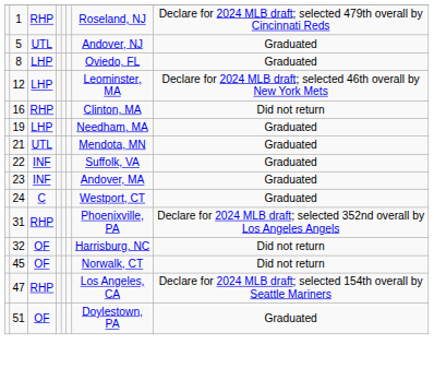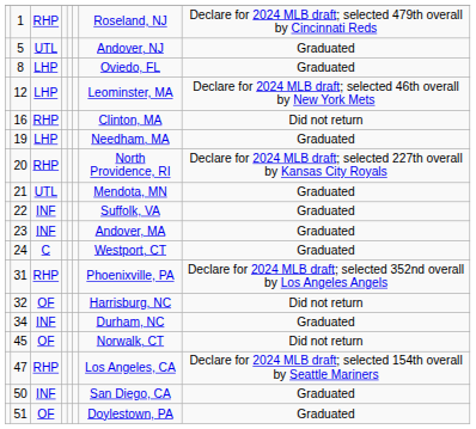 <table class="wikitable sortable" style="text-align: center">
 <tr align=center>
 </tr>
 <tr>
 <td></td>
 <td>1</td>
 <td><a href='#'>RHP</a></td>
 <td></td>
 <td></td>
 <td></td>
 <td><a href='#'>Roseland, NJ</a></td>
 <td>Declare for <a href='#'>2024 MLB draft</a>; selected 479th overall by <a href='#'>Cincinnati Reds</a></td>
 </tr>
 <tr>
 <td></td>
 <td>5</td>
 <td><a href='#'>UTL</a></td>
 <td></td>
 <td></td>
 <td></td>
 <td><a href='#'>Andover, NJ</a></td>
 <td>Graduated</td>
 </tr>
 <tr>
 <td></td>
 <td>8</td>
 <td><a href='#'>LHP</a></td>
 <td></td>
 <td></td>
 <td></td>
 <td><a href='#'>Oviedo, FL</a></td>
 <td>Graduated</td>
 </tr>
 <tr>
 <td></td>
 <td>12</td>
 <td><a href='#'>LHP</a></td>
 <td></td>
 <td></td>
 <td></td>
 <td><a href='#'>Leominster, MA</a></td>
 <td>Declare for <a href='#'>2024 MLB draft</a>; selected 46th overall by <a href='#'>New York Mets</a></td>
 </tr>
 <tr>
 <td></td>
 <td>16</td>
 <td><a href='#'>RHP</a></td>
 <td></td>
 <td></td>
 <td></td>
 <td><a href='#'>Clinton, MA</a></td>
 <td>Did not return</td>
 </tr>
 <tr>
 <td></td>
 <td>19</td>
 <td><a href='#'>LHP</a></td>
 <td></td>
 <td></td>
 <td></td>
 <td><a href='#'>Needham, MA</a></td>
 <td>Graduated</td>
 </tr>
 <tr>
 <td></td>
+<td>20</td>
+<td><a href='#'>RHP</a></td>
+<td></td>
+<td></td>
+<td></td>
+<td><a href='#'>North Providence, RI</a></td>
+<td>Declare for <a href='#'>2024 MLB draft</a>; selected 227th overall by <a href='#'>Kansas City Royals</a></td>
+</tr>
+<tr>
+<td></td>
 <td>21</td>
 <td><a href='#'>UTL</a></td>
 <td></td>
 <td></td>
 <td></td>
 <td><a href='#'>Mendota, MN</a></td>
 <td>Graduated</td>
 </tr>
 <tr>
 <td></td>
 <td>22</td>
 <td><a href='#'>INF</a></td>
 <td></td>
 <td></td>
 <td></td>
 <td><a href='#'>Suffolk, VA</a></td>
 <td>Graduated</td>
 </tr>
 <tr>
 <td></td>
 <td>23</td>
 <td><a href='#'>INF</a></td>
 <td></td>
 <td></td>
 <td></td>
 <td><a href='#'>Andover, MA</a></td>
 <td>Graduated</td>
 </tr>
 <tr>
 <td></td>
 <td>24</td>
 <td><a href='#'>C</a></td>
 <td></td>
 <td></td>
 <td></td>
 <td><a href='#'>Westport, CT</a></td>
 <td>Graduated</td>
 </tr>
 <tr>
 <td></td>
 <td>31</td>
 <td><a href='#'>RHP</a></td>
 <td></td>
 <td></td>
 <td></td>
 <td><a href='#'>Phoenixville, PA</a></td>
 <td>Declare for <a href='#'>2024 MLB draft</a>; selected 352nd overall by <a href='#'>Los Angeles Angels</a></td>
 </tr>
 <tr>
 <td></td>
 <td>32</td>
 <td><a href='#'>OF</a></td>
 <td></td>
 <td></td>
 <td></td>
 <td><a href='#'>Harrisburg, NC</a></td>
 <td>Did not return</td>
 </tr>
 <tr>
 <td></td>
+<td>34</td>
+<td><a href='#'>INF</a></td>
+<td></td>
+<td></td>
+<td></td>
+<td><a href='#'>Durham, NC</a></td>
+<td>Graduated</td>
+</tr>
+<tr>
+<td></td>
 <td>45</td>
 <td><a href='#'>OF</a></td>
 <td></td>
 <td></td>
 <td></td>
 <td><a href='#'>Norwalk, CT</a></td>
 <td>Did not return</td>
 </tr>
 <tr>
 <td></td>
 <td>47</td>
 <td><a href='#'>RHP</a></td>
 <td></td>
 <td></td>
 <td></td>
 <td><a href='#'>Los Angeles, CA</a></td>
 <td>Declare for <a href='#'>2024 MLB draft</a>; selected 154th overall by <a href='#'>Seattle Mariners</a></td>
 </tr>
 <tr>
 <td></td>
+<td>50</td>
+<td><a href='#'>INF</a></td>
+<td></td>
+<td></td>
+<td></td>
+<td><a href='#'>San Diego, CA</a></td>
+<td>Graduated</td>
+</tr>
+<tr>
+<td></td>
 <td>51</td>
 <td><a href='#'>OF</a></td>
 <td></td>
 <td></td>
 <td></td>
 <td><a href='#'>Doylestown, PA</a></td>
 <td>Graduated</td>
 </tr>
 </table>
